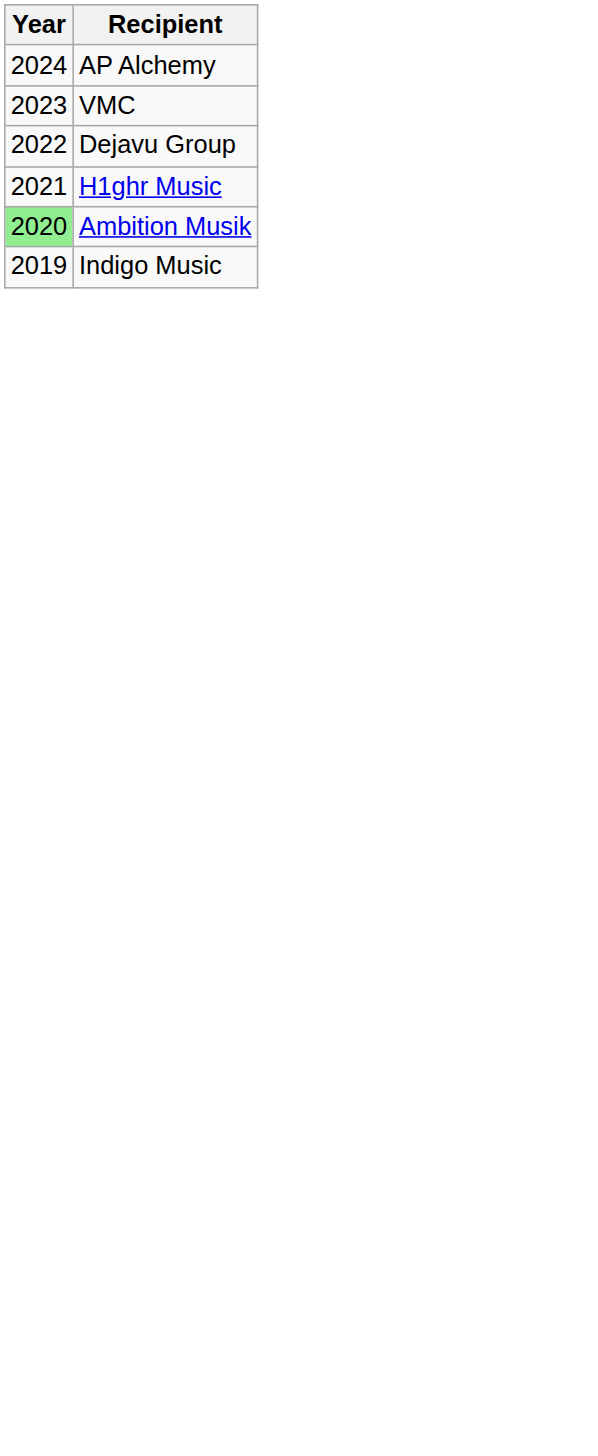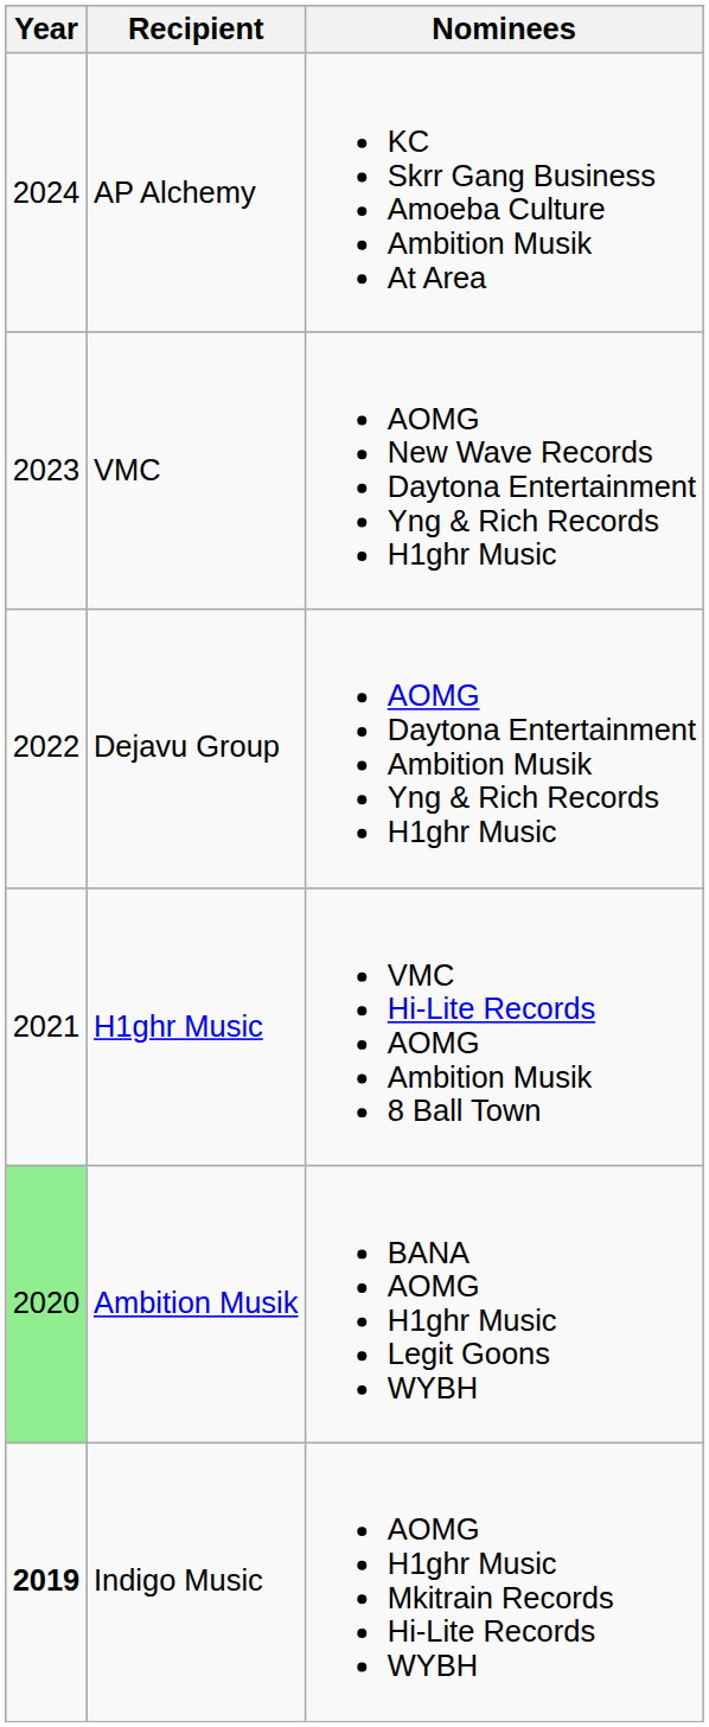 <table class="wikitable">
 <tr>
 <th>Year</th>
 <th>Recipient</th>
+<th>Nominees</th>
 </tr>
 <tr>
 <td>2024</td>
 <td>AP Alchemy</td>
+<td><br><ul><li>KC</li><li>Skrr Gang Business</li><li>Amoeba Culture</li><li>Ambition Musik</li><li>At Area</li></ul></td>
 </tr>
 <tr>
 <td>2023</td>
 <td>VMC</td>
+<td><br><ul><li>AOMG</li><li>New Wave Records</li><li>Daytona Entertainment</li><li>Yng & Rich Records</li><li>H1ghr Music</li></ul></td>
 </tr>
 <tr>
 <td>2022</td>
 <td>Dejavu Group</td>
+<td><br><ul><li><a href='#'>AOMG</a></li><li>Daytona Entertainment</li><li>Ambition Musik</li><li>Yng & Rich Records</li><li>H1ghr Music</li></ul></td>
 </tr>
 <tr>
 <td>2021</td>
 <td><a href='#'>H1ghr Music</a></td>
+<td><br><ul><li>VMC</li><li><a href='#'>Hi-Lite Records</a></li><li>AOMG</li><li>Ambition Musik</li><li>8 Ball Town</li></ul></td>
 </tr>
 <tr>
 <td style="background: lightgreen;">2020</td>
 <td><a href='#'>Ambition Musik</a></td>
+<td><br><ul><li>BANA</li><li>AOMG</li><li>H1ghr Music</li><li>Legit Goons</li><li>WYBH</li></ul></td>
 </tr>
 <tr>
-<td>2019</td>
+<td><strong>2019</strong></td>
 <td>Indigo Music</td>
+<td><br><ul><li>AOMG</li><li>H1ghr Music</li><li>Mkitrain Records</li><li>Hi-Lite Records</li><li>WYBH</li></ul></td>
 </tr>
 </table>
